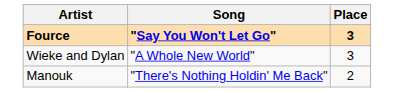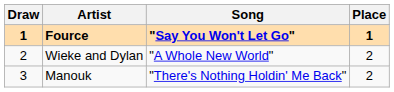 <table class="wikitable sortable" style="margin: 1em auto 1em auto; text-align:center;">
 <tr style="background:#ccc;">
+<th rowspan="1">Draw</th>
 <th rowspan="1">Artist</th>
 <th rowspan="1">Song</th>
 <th rowspan="1">Place</th>
 </tr>
 <tr style="font-weight:bold; background:#FFDEAD;">
+<td>1</td>
 <td style="text-align:left;">Fource</td>
 <td style="text-align:left;">"<a href='#'>Say You Won't Let Go</a>" </td>
-<td>3</td>
+<td>1</td>
 </tr>
 <tr>
+<td>2</td>
 <td style="text-align:left;">Wieke and Dylan</td>
 <td style="text-align:left;">"<a href='#'>A Whole New World</a>" </td>
-<td>3</td>
+<td>2</td>
 </tr>
 <tr>
+<td>3</td>
 <td style="text-align:left;">Manouk</td>
 <td style="text-align:left;">"<a href='#'>There's Nothing Holdin' Me Back</a>" </td>
 <td>2</td>
 </tr>
 </table>
